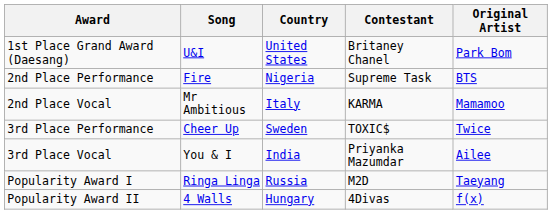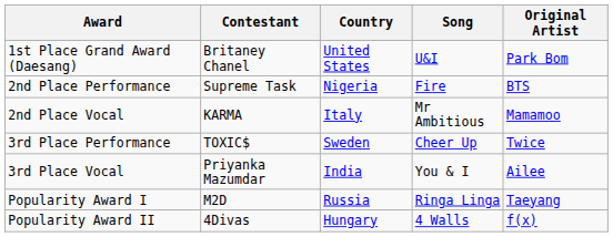 <table class="wikitable sortable">
 <tr>
 <th>Award</th>
+<th>Contestant</th>
+<th>Country</th>
 <th>Song</th>
-<th>Country</th>
-<th>Contestant</th>
 <th>Original Artist</th>
 </tr>
 <tr>
 <td>1st Place Grand Award (Daesang)</td>
+<td>Britaney Chanel</td>
+<td><a href='#'>United States</a></td>
 <td><a href='#'>U&I</a></td>
-<td><a href='#'>United States</a></td>
-<td>Britaney Chanel</td>
 <td><a href='#'>Park Bom</a></td>
 </tr>
 <tr>
 <td>2nd Place Performance</td>
+<td>Supreme Task</td>
+<td><a href='#'>Nigeria</a></td>
 <td><a href='#'>Fire</a></td>
-<td><a href='#'>Nigeria</a></td>
-<td>Supreme Task</td>
 <td><a href='#'>BTS</a></td>
 </tr>
 <tr>
 <td>2nd Place Vocal</td>
+<td>KARMA</td>
+<td><a href='#'>Italy</a></td>
 <td>Mr Ambitious</td>
-<td><a href='#'>Italy</a></td>
-<td>KARMA</td>
 <td><a href='#'>Mamamoo</a></td>
 </tr>
 <tr>
 <td>3rd Place Performance</td>
+<td>TOXIC$</td>
+<td><a href='#'>Sweden</a></td>
 <td><a href='#'>Cheer Up</a></td>
-<td><a href='#'>Sweden</a></td>
-<td>TOXIC$</td>
 <td><a href='#'>Twice</a></td>
 </tr>
 <tr>
 <td>3rd Place Vocal</td>
+<td>Priyanka Mazumdar</td>
+<td><a href='#'>India</a></td>
 <td>You & I</td>
-<td><a href='#'>India</a></td>
-<td>Priyanka Mazumdar</td>
 <td><a href='#'>Ailee</a></td>
 </tr>
 <tr>
 <td>Popularity Award I</td>
+<td>M2D</td>
+<td><a href='#'>Russia</a></td>
 <td><a href='#'>Ringa Linga</a></td>
-<td><a href='#'>Russia</a></td>
-<td>M2D</td>
 <td><a href='#'>Taeyang</a></td>
 </tr>
 <tr>
 <td>Popularity Award II</td>
+<td>4Divas</td>
+<td><a href='#'>Hungary</a></td>
 <td><a href='#'>4 Walls</a></td>
-<td><a href='#'>Hungary</a></td>
-<td>4Divas</td>
 <td><a href='#'>f(x)</a></td>
 </tr>
 </table>
